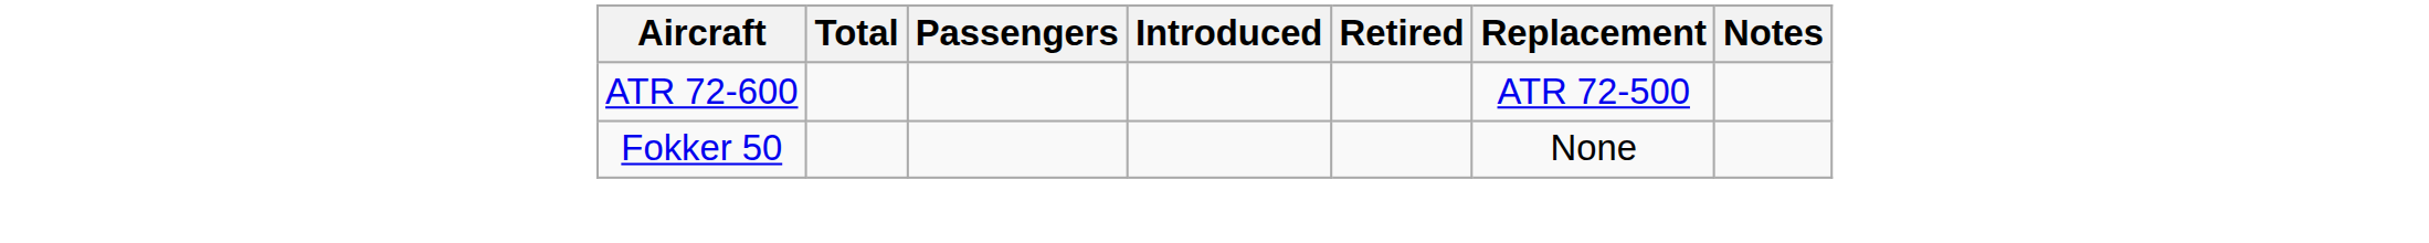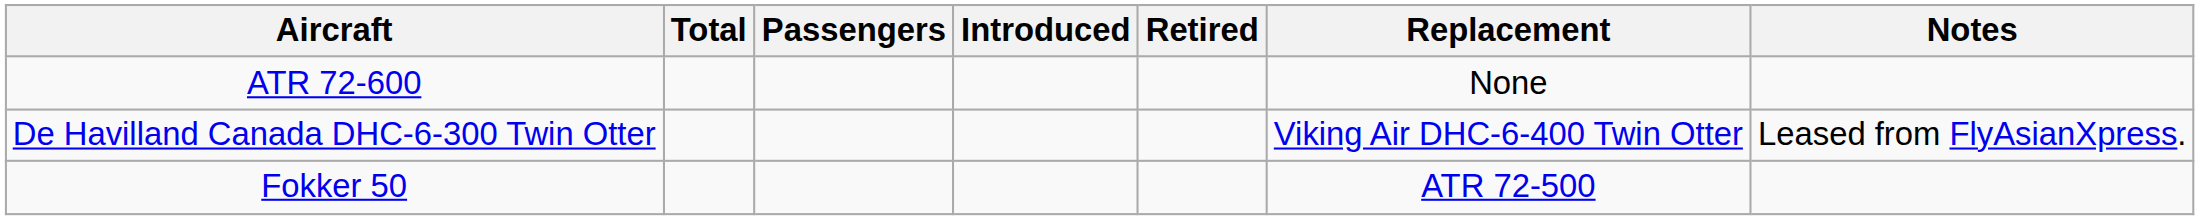 <table class="wikitable" style="margin:1em auto; border-collapse:collapse;text-align:center;">
 <tr>
 <th>Aircraft</th>
 <th>Total</th>
 <th>Passengers</th>
 <th>Introduced</th>
 <th>Retired</th>
 <th>Replacement</th>
 <th>Notes</th>
 </tr>
 <tr>
 <td><a href='#'>ATR 72-600</a></td>
 <td></td>
 <td></td>
 <td></td>
 <td></td>
-<td><a href='#'>ATR 72-500</a></td>
+<td>None</td>
 <td></td>
+</tr>
+<tr>
+<td><a href='#'>De Havilland Canada DHC-6-300 Twin Otter</a></td>
+<td></td>
+<td></td>
+<td></td>
+<td></td>
+<td><a href='#'>Viking Air DHC-6-400 Twin Otter</a></td>
+<td>Leased from <a href='#'>FlyAsianXpress</a>.</td>
 </tr>
 <tr>
 <td><a href='#'>Fokker 50</a></td>
 <td></td>
 <td></td>
 <td></td>
 <td></td>
-<td>None</td>
+<td><a href='#'>ATR 72-500</a></td>
 <td></td>
 </tr>
 </table>
